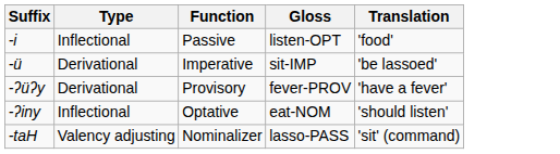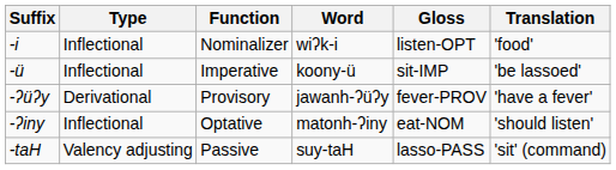 <table class="wikitable">
 <tr>
 <th>Suffix</th>
 <th>Type</th>
 <th>Function</th>
+<th>Word</th>
 <th>Gloss</th>
 <th>Translation</th>
 </tr>
 <tr>
 <td><em>-i</em></td>
 <td>Inflectional</td>
-<td>Passive</td>
+<td>Nominalizer</td>
+<td>wiʔk-i</td>
 <td>listen-OPT</td>
 <td>'food'</td>
 </tr>
 <tr>
 <td><em>-ü</em></td>
-<td>Derivational</td>
+<td>Inflectional</td>
 <td>Imperative</td>
+<td>koony-ü</td>
 <td>sit-IMP</td>
 <td>'be lassoed'</td>
 </tr>
 <tr>
 <td><em>-ʔüʔy</em></td>
 <td>Derivational</td>
 <td>Provisory</td>
+<td>jawanh-ʔüʔy</td>
 <td>fever-PROV</td>
 <td>'have a fever'</td>
 </tr>
 <tr>
 <td><em>-ʔiny</em></td>
 <td>Inflectional</td>
 <td>Optative</td>
+<td>matonh-ʔiny</td>
 <td>eat-NOM</td>
 <td>'should listen'</td>
 </tr>
 <tr>
 <td><em>-taH</em></td>
 <td>Valency adjusting</td>
-<td>Nominalizer</td>
+<td>Passive</td>
+<td>suy-taH</td>
 <td>lasso-PASS</td>
 <td>'sit' (command)</td>
 </tr>
 </table>
